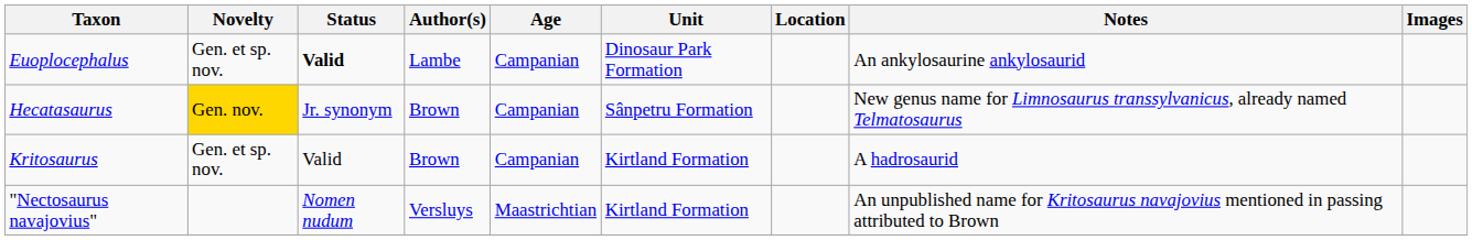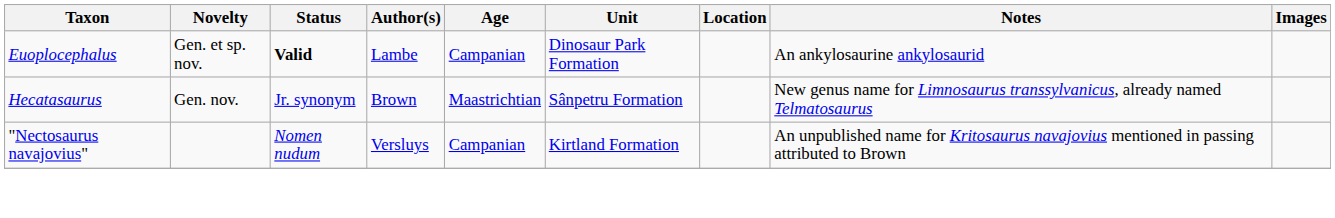 <table class="wikitable sortable" align="center" width="100%">
 <tr>
 <th>Taxon</th>
 <th>Novelty</th>
 <th>Status</th>
 <th>Author(s)</th>
 <th>Age</th>
 <th>Unit</th>
 <th>Location</th>
 <th>Notes</th>
 <th>Images</th>
 </tr>
 <tr>
 <td><em><a href='#'>Euoplocephalus</a></em></td>
 <td>Gen. et sp. nov.</td>
 <td><strong>Valid</strong></td>
 <td><a href='#'>Lambe</a></td>
 <td><a href='#'>Campanian</a></td>
 <td><a href='#'>Dinosaur Park Formation</a></td>
 <td></td>
 <td>An ankylosaurine <a href='#'>ankylosaurid</a></td>
 <td></td>
 </tr>
 <tr>
 <td><em><a href='#'>Hecatasaurus</a></em></td>
-<td style="background: gold;">Gen. nov.</td>
+<td>Gen. nov.</td>
 <td><a href='#'>Jr. synonym</a></td>
 <td><a href='#'>Brown</a></td>
-<td><a href='#'>Campanian</a></td>
+<td><a href='#'>Maastrichtian</a></td>
 <td><a href='#'>Sânpetru Formation</a></td>
 <td></td>
 <td>New genus name for <em><a href='#'>Limnosaurus transsylvanicus</a></em>, already named <em><a href='#'>Telmatosaurus</a></em></td>
-</tr>
-<tr>
-<td><em><a href='#'>Kritosaurus</a></em></td>
-<td>Gen. et sp. nov.</td>
-<td>Valid</td>
-<td><a href='#'>Brown</a></td>
-<td><a href='#'>Campanian</a></td>
-<td><a href='#'>Kirtland Formation</a></td>
-<td></td>
-<td>A <a href='#'>hadrosaurid</a></td>
-<td></td>
 </tr>
 <tr>
 <td>"<a href='#'>Nectosaurus navajovius</a>"</td>
 <td></td>
 <td><em><a href='#'>Nomen nudum</a></em></td>
 <td><a href='#'>Versluys</a></td>
-<td><a href='#'>Maastrichtian</a></td>
+<td><a href='#'>Campanian</a></td>
 <td><a href='#'>Kirtland Formation</a></td>
 <td></td>
 <td>An unpublished name for <em><a href='#'>Kritosaurus navajovius</a></em> mentioned in passing attributed to Brown</td>
 <td></td>
 </tr>
 <tr>
 </tr>
 </table>
